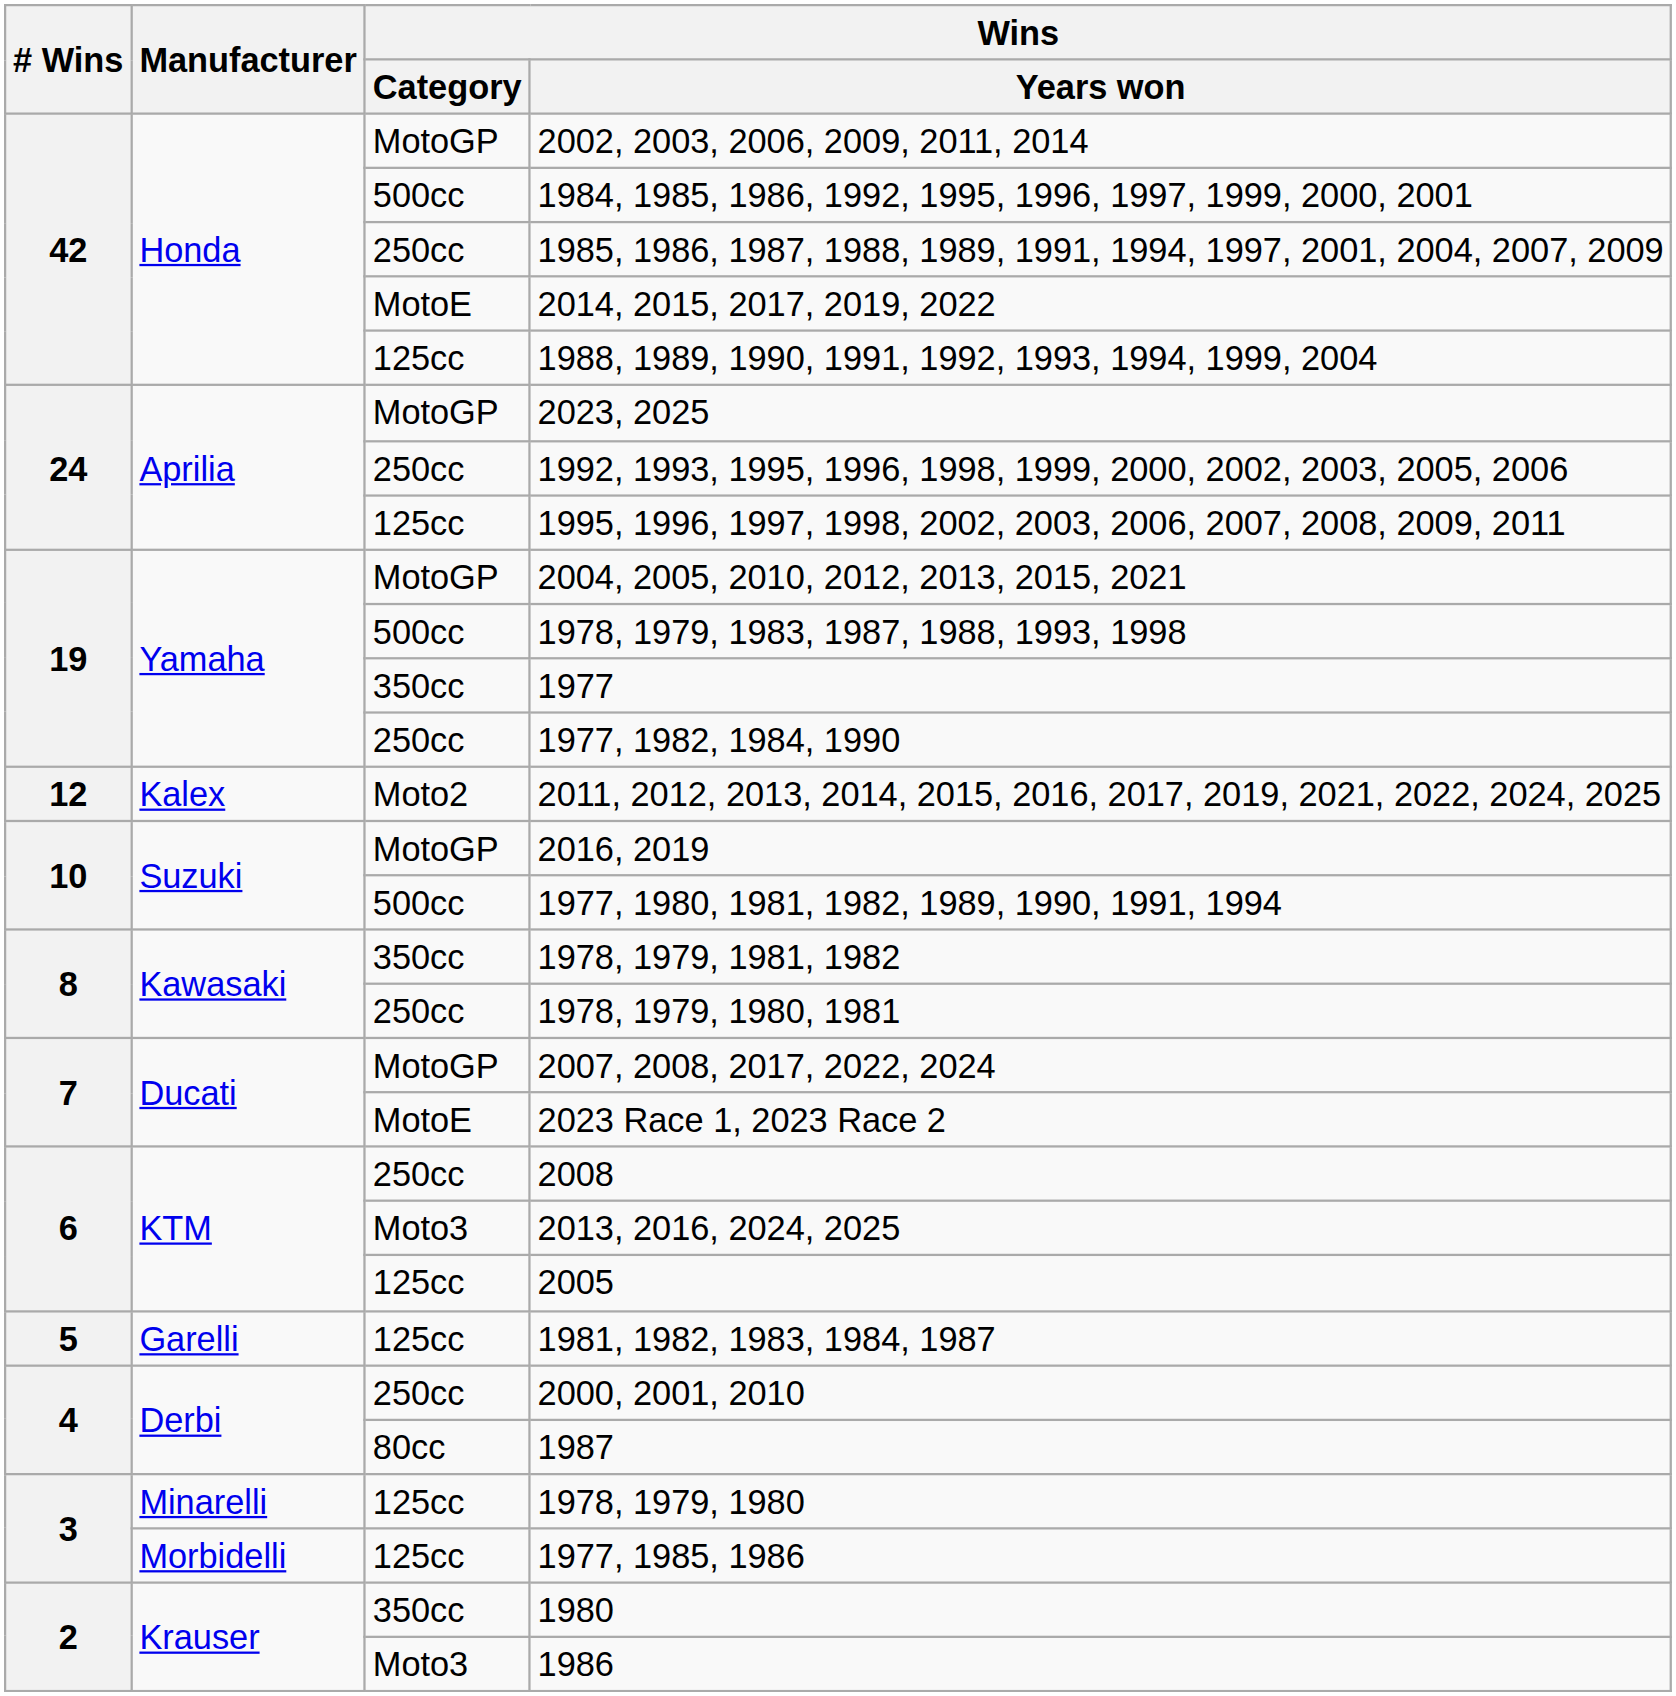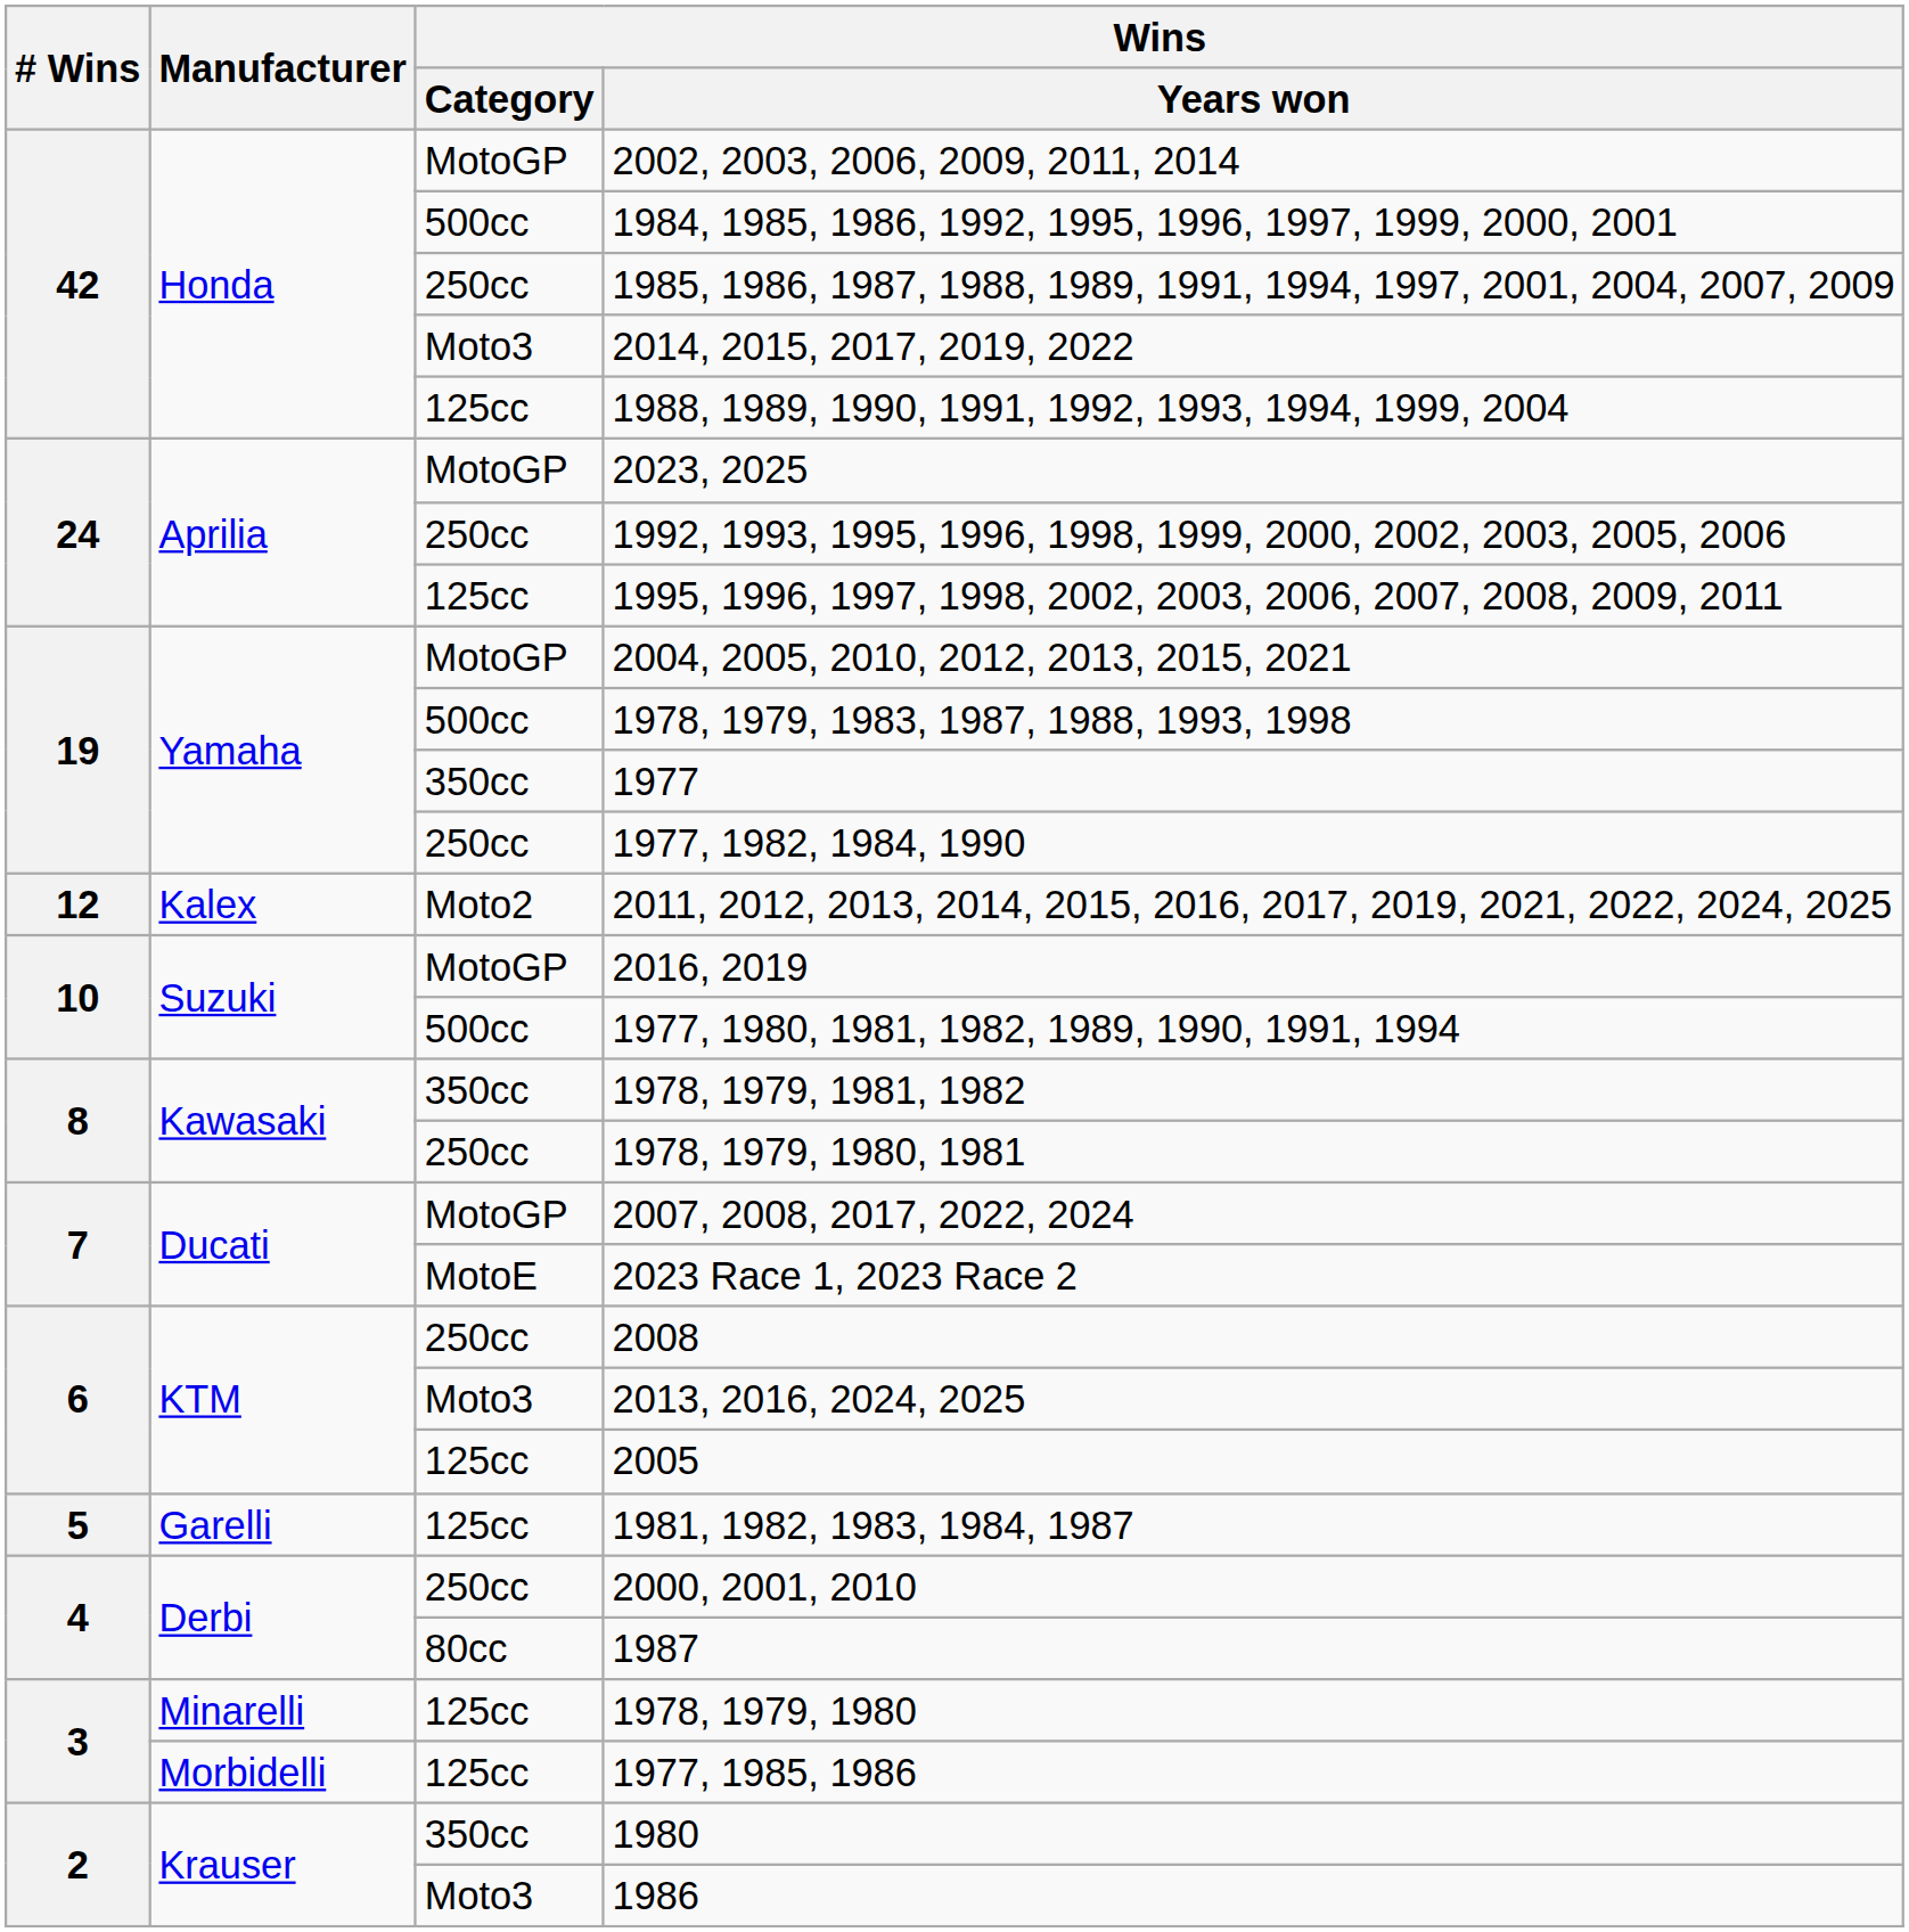 <table class="wikitable" style="font-size: 95%;">
 <tr>
 <th rowspan=2># Wins</th>
 <th rowspan=2>Manufacturer</th>
 <th colspan=2>Wins</th>
 </tr>
 <tr>
 <th>Category</th>
 <th>Years won</th>
 </tr>
 <tr>
 <th rowspan=5>42</th>
 <td rowspan=5> <a href='#'>Honda</a></td>
 <td>MotoGP</td>
 <td>2002, 2003, 2006, 2009, 2011, 2014</td>
 </tr>
 <tr>
 <td>500cc</td>
 <td>1984, 1985, 1986, 1992, 1995, 1996, 1997, 1999, 2000, 2001</td>
 </tr>
 <tr>
 <td>250cc</td>
 <td>1985, 1986, 1987, 1988, 1989, 1991, 1994, 1997, 2001, 2004, 2007, 2009</td>
 </tr>
 <tr>
-<td>MotoE</td>
+<td>Moto3</td>
 <td>2014, 2015, 2017, 2019, 2022</td>
 </tr>
 <tr>
 <td>125cc</td>
 <td>1988, 1989, 1990, 1991, 1992, 1993, 1994, 1999, 2004</td>
 </tr>
 <tr>
 <th rowspan=3>24</th>
 <td rowspan=3> <a href='#'>Aprilia</a></td>
 <td>MotoGP</td>
 <td>2023, 2025</td>
 </tr>
 <tr>
 <td>250cc</td>
 <td>1992, 1993, 1995, 1996, 1998, 1999, 2000, 2002, 2003, 2005, 2006</td>
 </tr>
 <tr>
 <td>125cc</td>
 <td>1995, 1996, 1997, 1998, 2002, 2003, 2006, 2007, 2008, 2009, 2011</td>
 </tr>
 <tr>
 <th rowspan=4>19</th>
 <td rowspan=4> <a href='#'>Yamaha</a></td>
 <td>MotoGP</td>
 <td>2004, 2005, 2010, 2012, 2013, 2015, 2021</td>
 </tr>
 <tr>
 <td>500cc</td>
 <td>1978, 1979, 1983, 1987, 1988, 1993, 1998</td>
 </tr>
 <tr>
 <td>350cc</td>
 <td>1977</td>
 </tr>
 <tr>
 <td>250cc</td>
 <td>1977, 1982, 1984, 1990</td>
 </tr>
 <tr>
 <th>12</th>
 <td> <a href='#'>Kalex</a></td>
 <td>Moto2</td>
 <td>2011, 2012, 2013, 2014, 2015, 2016, 2017, 2019, 2021, 2022, 2024, 2025</td>
 </tr>
 <tr>
 <th rowspan=2>10</th>
 <td rowspan=2> <a href='#'>Suzuki</a></td>
 <td>MotoGP</td>
 <td>2016, 2019</td>
 </tr>
 <tr>
 <td>500cc</td>
 <td>1977, 1980, 1981, 1982, 1989, 1990, 1991, 1994</td>
 </tr>
 <tr>
 <th rowspan=2>8</th>
 <td rowspan=2> <a href='#'>Kawasaki</a></td>
 <td>350cc</td>
 <td>1978, 1979, 1981, 1982</td>
 </tr>
 <tr>
 <td>250cc</td>
 <td>1978, 1979, 1980, 1981</td>
 </tr>
 <tr>
 <th rowspan=2>7</th>
 <td rowspan=2> <a href='#'>Ducati</a></td>
 <td>MotoGP</td>
 <td>2007, 2008, 2017, 2022, 2024</td>
 </tr>
 <tr>
 <td>MotoE</td>
 <td>2023 Race 1, 2023 Race 2</td>
 </tr>
 <tr>
 <th rowspan=3>6</th>
 <td rowspan=3> <a href='#'>KTM</a></td>
 <td>250cc</td>
 <td>2008</td>
 </tr>
 <tr>
 <td>Moto3</td>
 <td>2013, 2016, 2024, 2025</td>
 </tr>
 <tr>
 <td>125cc</td>
 <td>2005</td>
 </tr>
 <tr>
 <th>5</th>
 <td> <a href='#'>Garelli</a></td>
 <td>125cc</td>
 <td>1981, 1982, 1983, 1984, 1987</td>
 </tr>
 <tr>
 <th rowspan=2>4</th>
 <td rowspan=2> <a href='#'>Derbi</a></td>
 <td>250cc</td>
 <td>2000, 2001, 2010</td>
 </tr>
 <tr>
 <td>80cc</td>
 <td>1987</td>
 </tr>
 <tr>
 <th rowspan=2>3</th>
 <td> <a href='#'>Minarelli</a></td>
 <td>125cc</td>
 <td>1978, 1979, 1980</td>
 </tr>
 <tr>
 <td> <a href='#'>Morbidelli</a></td>
 <td>125cc</td>
 <td>1977, 1985, 1986</td>
 </tr>
 <tr>
 <th rowspan=2>2</th>
 <td rowspan=2> <a href='#'>Krauser</a></td>
 <td>350cc</td>
 <td>1980</td>
 </tr>
 <tr>
 <td>Moto3</td>
 <td>1986</td>
 </tr>
 <tr>
 </tr>
 </table>
